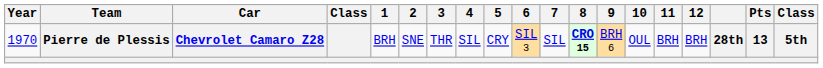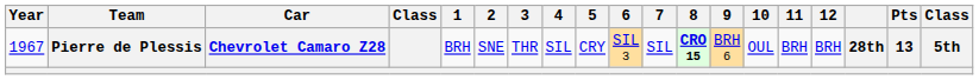 <table class="wikitable" style="text-align:center; font-size:85%">
 <tr>
 <th>Year</th>
 <th>Team</th>
 <th>Car</th>
 <th>Class</th>
 <th>1</th>
 <th>2</th>
 <th>3</th>
 <th>4</th>
 <th>5</th>
 <th>6</th>
 <th>7</th>
 <th>8</th>
 <th>9</th>
 <th>10</th>
 <th>11</th>
 <th>12</th>
 <th></th>
 <th>Pts</th>
 <th>Class</th>
 </tr>
 <tr>
-<td><a href='#'>1970</a></td>
+<td><a href='#'>1967</a></td>
 <th>Pierre de Plessis</th>
 <th><a href='#'>Chevrolet Camaro Z28</a></th>
 <th><span></span></th>
 <td><a href='#'>BRH</a></td>
 <td><a href='#'>SNE</a></td>
 <td><a href='#'>THR</a></td>
 <td><a href='#'>SIL</a></td>
 <td><a href='#'>CRY</a></td>
 <td style="background:#FFDF9F;"><a href='#'>SIL</a><br><small>3</small></td>
 <td><a href='#'>SIL</a></td>
 <td style="background:#DFFFDF;"><strong><a href='#'>CRO</a><br><small>15</small></strong></td>
 <td style="background:#FFDF9F;"><a href='#'>BRH</a><br><small>6</small></td>
 <td><a href='#'>OUL</a></td>
 <td><a href='#'>BRH</a></td>
 <td><a href='#'>BRH</a></td>
 <th>28th</th>
 <th>13</th>
 <th>5th</th>
 </tr>
 <tr>
 <th colspan="19"></th>
 </tr>
 </table>
